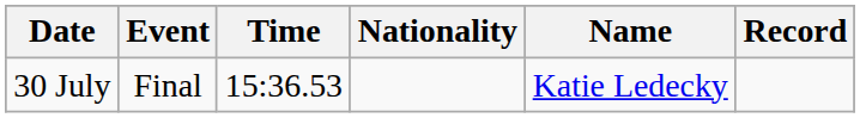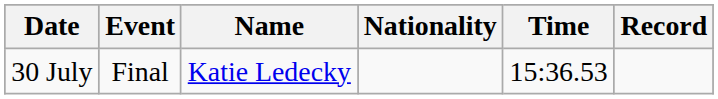 <table class="wikitable" style=text-align:center>
 <tr>
 <th>Date</th>
 <th>Event</th>
+<th>Name</th>
+<th>Nationality</th>
 <th>Time</th>
-<th>Nationality</th>
-<th>Name</th>
 <th>Record</th>
 </tr>
 <tr>
 <td>30 July</td>
 <td>Final</td>
+<td align=left><a href='#'>Katie Ledecky</a></td>
+<td align=left></td>
 <td>15:36.53</td>
-<td align=left></td>
-<td align=left><a href='#'>Katie Ledecky</a></td>
 <td></td>
 </tr>
 </table>
